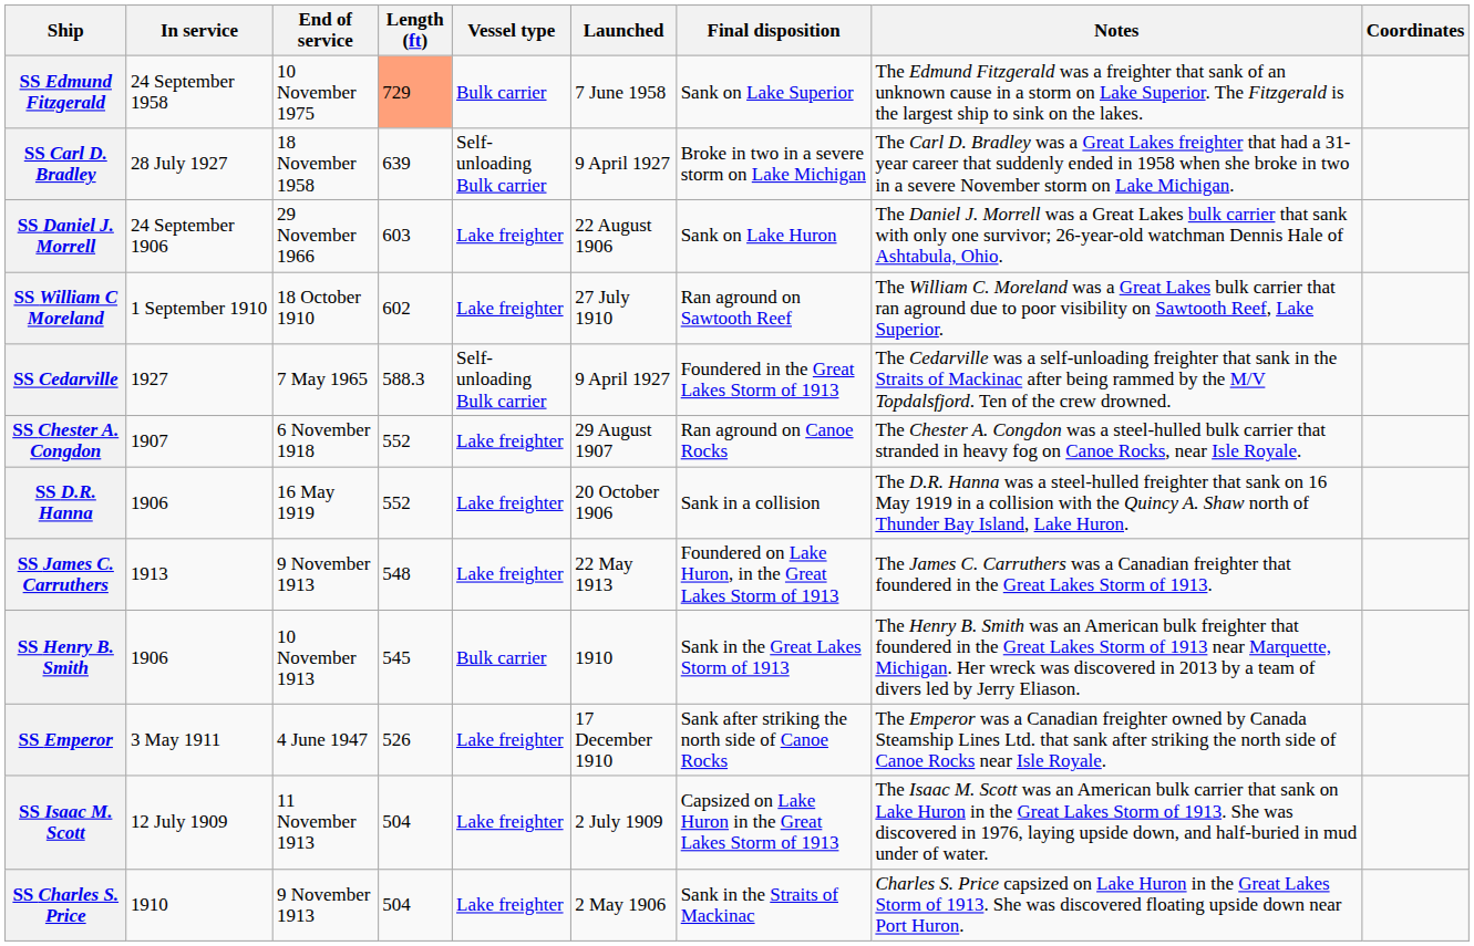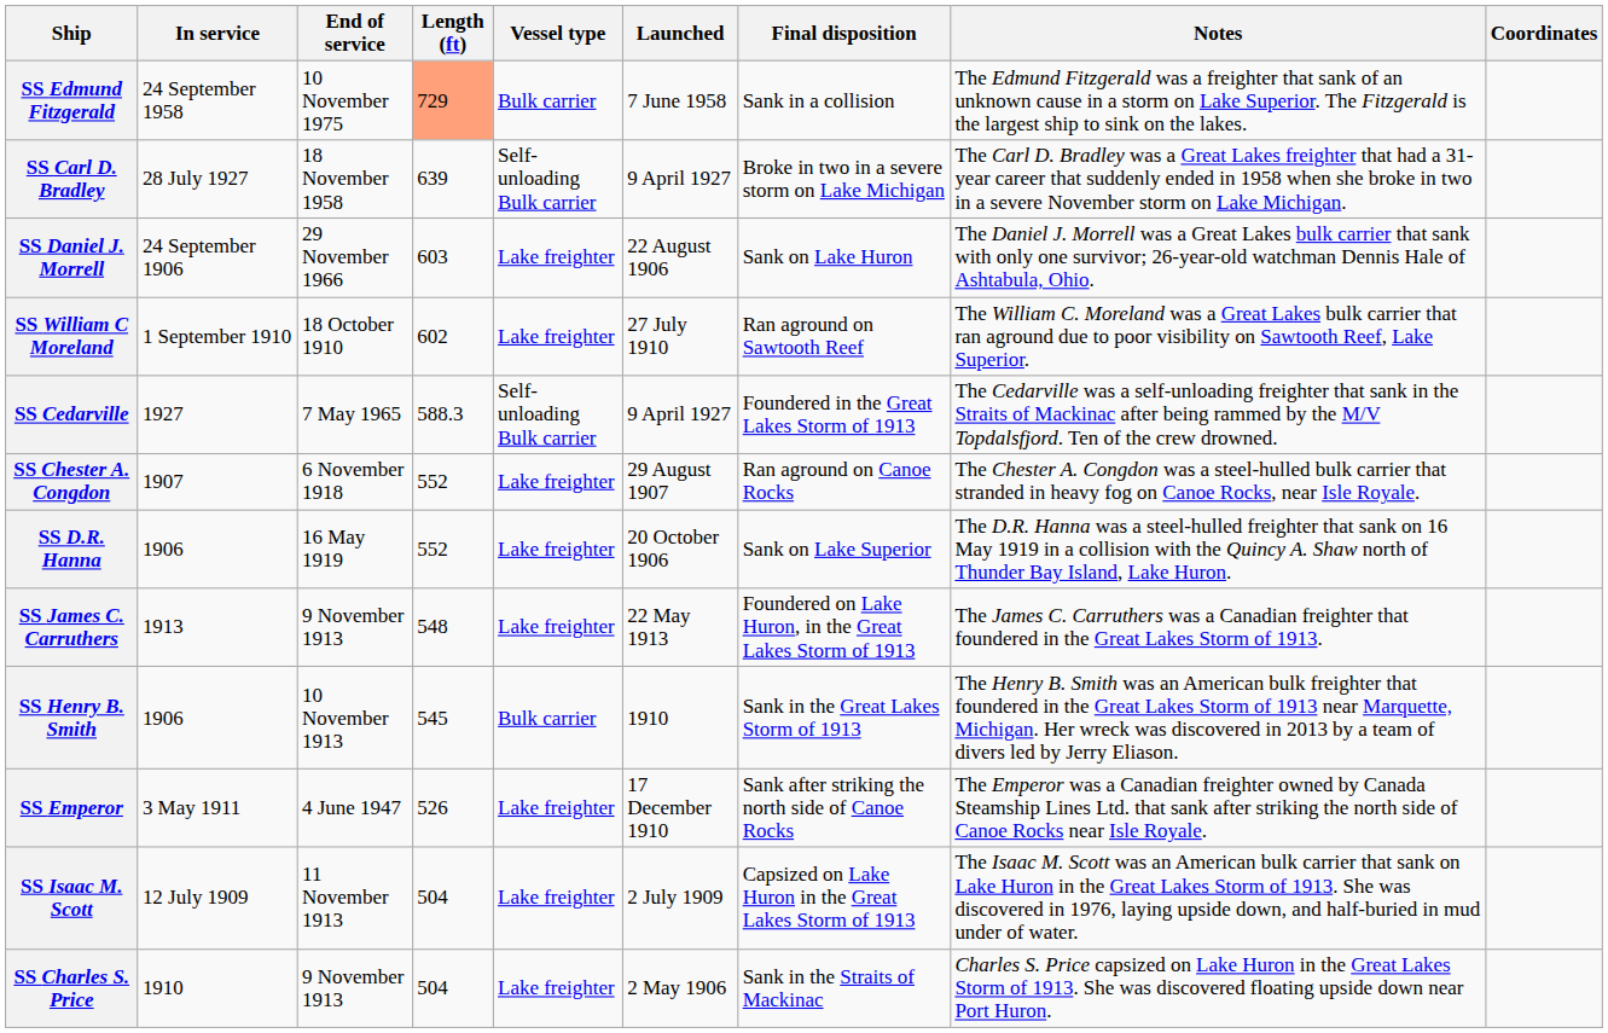 <table class="wikitable sortable plainrowheaders">
 <tr>
 <th scope="col">Ship</th>
 <th data-sort-type=date style="width:10%" scope="col">In service</th>
 <th scope="col">End of service</th>
 <th scope="col">Length (<a href='#'>ft</a>)</th>
 <th scope="col">Vessel type</th>
 <th scope="col">Launched</th>
 <th scope="col">Final disposition</th>
 <th scope="col">Notes</th>
 <th scope="col">Coordinates</th>
 </tr>
 <tr>
 <th scope="row"><a href='#'>SS <em>Edmund Fitzgerald</em></a></th>
 <td>24 September 1958</td>
 <td>10 November 1975</td>
 <td style="background: lightsalmon;">729</td>
 <td><a href='#'>Bulk carrier</a></td>
 <td>7 June 1958</td>
-<td>Sank on <a href='#'>Lake Superior</a></td>
+<td>Sank in a collision</td>
 <td>The <em>Edmund Fitzgerald</em> was a  freighter that sank of an unknown cause in a storm on <a href='#'>Lake Superior</a>. The <em>Fitzgerald</em> is the largest ship to sink on the lakes.</td>
 <td></td>
 </tr>
 <tr>
 <th scope="row"><a href='#'>SS <em>Carl D. Bradley</em></a></th>
 <td>28 July 1927</td>
 <td>18 November 1958</td>
 <td>639</td>
 <td>Self-unloading <a href='#'>Bulk carrier</a></td>
 <td>9 April 1927</td>
 <td>Broke in two in a severe storm on <a href='#'>Lake Michigan</a></td>
 <td>The <em>Carl D. Bradley</em> was a <a href='#'>Great Lakes freighter</a> that had a 31-year career that suddenly ended in 1958 when she broke in two in a severe November storm on <a href='#'>Lake Michigan</a>.</td>
 <td></td>
 </tr>
 <tr>
 <th scope="row"><a href='#'>SS <em>Daniel J. Morrell</em></a></th>
 <td>24 September 1906</td>
 <td>29 November 1966</td>
 <td>603</td>
 <td><a href='#'>Lake freighter</a></td>
 <td>22 August 1906</td>
 <td>Sank on <a href='#'>Lake Huron</a></td>
 <td>The <em>Daniel J. Morrell</em> was a Great Lakes <a href='#'>bulk carrier</a> that sank with only one survivor; 26-year-old watchman Dennis Hale of <a href='#'>Ashtabula, Ohio</a>.</td>
 <td></td>
 </tr>
 <tr>
 <th scope="row"><a href='#'>SS <em>William C Moreland</em></a></th>
 <td>1 September 1910</td>
 <td>18 October 1910</td>
 <td>602</td>
 <td><a href='#'>Lake freighter</a></td>
 <td>27 July 1910</td>
 <td>Ran aground on <a href='#'>Sawtooth Reef</a></td>
 <td>The <em>William C. Moreland</em> was a <a href='#'>Great Lakes</a> bulk carrier that ran aground due to poor visibility on <a href='#'>Sawtooth Reef</a>, <a href='#'>Lake Superior</a>.</td>
 <td></td>
 </tr>
 <tr>
 <th scope="row"><a href='#'>SS <em>Cedarville</em></a></th>
 <td data-sort-value="0-0-1927">1927</td>
 <td>7 May 1965</td>
 <td>588.3</td>
 <td>Self-unloading <a href='#'>Bulk carrier</a></td>
 <td>9 April 1927</td>
 <td>Foundered in the <a href='#'>Great Lakes Storm of 1913</a></td>
 <td>The <em>Cedarville</em> was a self-unloading freighter that sank in the <a href='#'>Straits of Mackinac</a> after being rammed by the <a href='#'>M/V</a> <em>Topdalsfjord</em>. Ten of the crew drowned.</td>
 <td></td>
 </tr>
 <tr>
 <th scope="row"><a href='#'>SS <em>Chester A. Congdon</em></a></th>
 <td data-sort-value="0-0-1907">1907</td>
 <td>6 November 1918</td>
 <td>552</td>
 <td><a href='#'>Lake freighter</a></td>
 <td>29 August 1907</td>
 <td>Ran aground on <a href='#'>Canoe Rocks</a></td>
 <td>The <em>Chester A. Congdon</em> was a steel-hulled bulk carrier that stranded in heavy fog on <a href='#'>Canoe Rocks</a>, near <a href='#'>Isle Royale</a>.</td>
 <td></td>
 </tr>
 <tr>
 <th scope="row"><a href='#'>SS <em>D.R. Hanna</em></a></th>
 <td data-sort-value="0-0-1906">1906</td>
 <td>16 May 1919</td>
 <td>552</td>
 <td><a href='#'>Lake freighter</a></td>
 <td>20 October 1906</td>
-<td>Sank in a collision</td>
+<td>Sank on <a href='#'>Lake Superior</a></td>
 <td>The <em>D.R. Hanna</em> was a steel-hulled freighter that sank on 16 May 1919 in a collision with the <em>Quincy A. Shaw</em> north of <a href='#'>Thunder Bay Island</a>, <a href='#'>Lake Huron</a>.</td>
 <td></td>
 </tr>
 <tr>
 <th scope="row"><a href='#'>SS <em>James C. Carruthers</em></a></th>
 <td data-sort-value="0-0-1913">1913</td>
 <td>9 November 1913</td>
 <td>548</td>
 <td><a href='#'>Lake freighter</a></td>
 <td>22 May 1913</td>
 <td>Foundered on <a href='#'>Lake Huron</a>, in the <a href='#'>Great Lakes Storm of 1913</a></td>
 <td>The <em>James C. Carruthers</em> was a  Canadian freighter that foundered in the <a href='#'>Great Lakes Storm of 1913</a>.</td>
 <td></td>
 </tr>
 <tr>
 <th scope="row"><a href='#'>SS <em>Henry B. Smith</em></a></th>
 <td data-sort-value="0-0-1906">1906</td>
 <td>10 November 1913</td>
 <td>545</td>
 <td><a href='#'>Bulk carrier</a></td>
 <td data-sort-value="0-0-1910">1910</td>
 <td>Sank in the <a href='#'>Great Lakes Storm of 1913</a></td>
 <td>The <em>Henry B. Smith</em> was an American bulk freighter that foundered in the <a href='#'>Great Lakes Storm of 1913</a> near <a href='#'>Marquette, Michigan</a>. Her wreck was discovered in 2013 by a team of divers led by Jerry Eliason.</td>
 <td></td>
 </tr>
 <tr>
 <th scope="row"><a href='#'>SS <em>Emperor</em></a></th>
 <td>3 May 1911</td>
 <td>4 June 1947</td>
 <td>526</td>
 <td><a href='#'>Lake freighter</a></td>
 <td>17 December 1910</td>
 <td>Sank after striking the north side of <a href='#'>Canoe Rocks</a></td>
 <td>The <em>Emperor</em> was a Canadian freighter owned by Canada Steamship Lines Ltd. that sank after striking the north side of <a href='#'>Canoe Rocks</a> near <a href='#'>Isle Royale</a>.</td>
 <td></td>
 </tr>
 <tr>
 <th scope="row"><a href='#'>SS <em>Isaac M. Scott</em></a></th>
 <td>12 July 1909</td>
 <td>11 November 1913</td>
 <td>504</td>
 <td><a href='#'>Lake freighter</a></td>
 <td>2 July 1909</td>
 <td>Capsized on <a href='#'>Lake Huron</a> in the <a href='#'>Great Lakes Storm of 1913</a></td>
 <td>The <em>Isaac M. Scott</em> was an American bulk carrier that sank on <a href='#'>Lake Huron</a> in the <a href='#'>Great Lakes Storm of 1913</a>. She was discovered in 1976, laying upside down, and half-buried in mud under  of water.</td>
 <td></td>
 </tr>
 <tr>
 <th scope="row"><a href='#'>SS <em>Charles S. Price</em></a></th>
 <td data-sort-value="0-0-1910">1910</td>
 <td>9 November 1913</td>
 <td>504</td>
 <td><a href='#'>Lake freighter</a></td>
 <td>2 May 1906</td>
 <td>Sank in the <a href='#'>Straits of Mackinac</a></td>
 <td><em>Charles S. Price</em> capsized on <a href='#'>Lake Huron</a> in the <a href='#'>Great Lakes Storm of 1913</a>. She was discovered floating upside down near <a href='#'>Port Huron</a>.</td>
 <td></td>
 </tr>
 </table>
